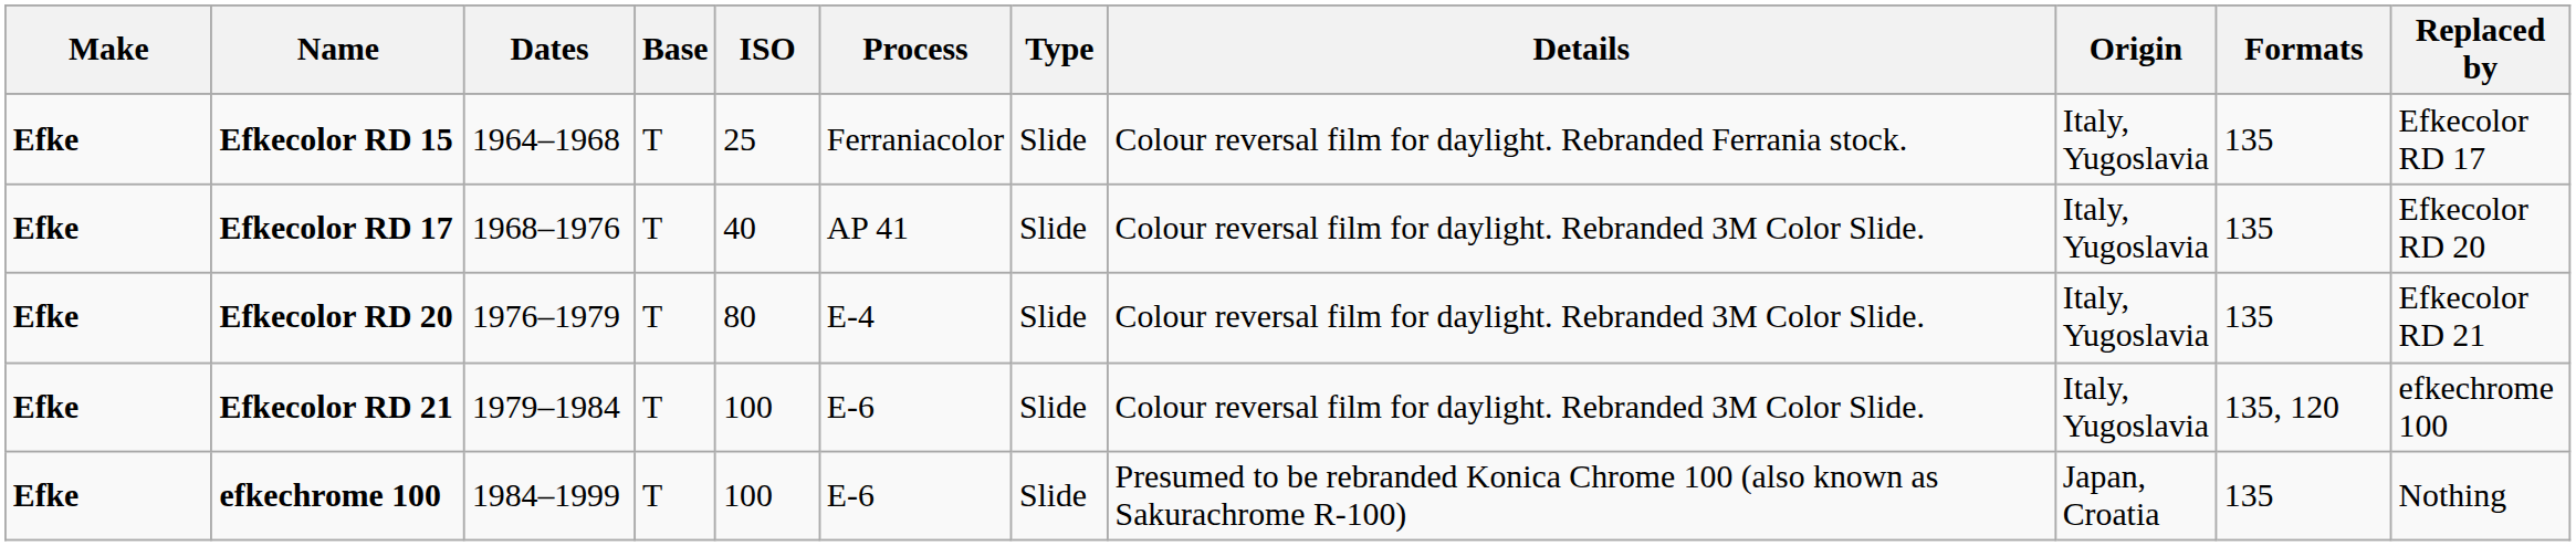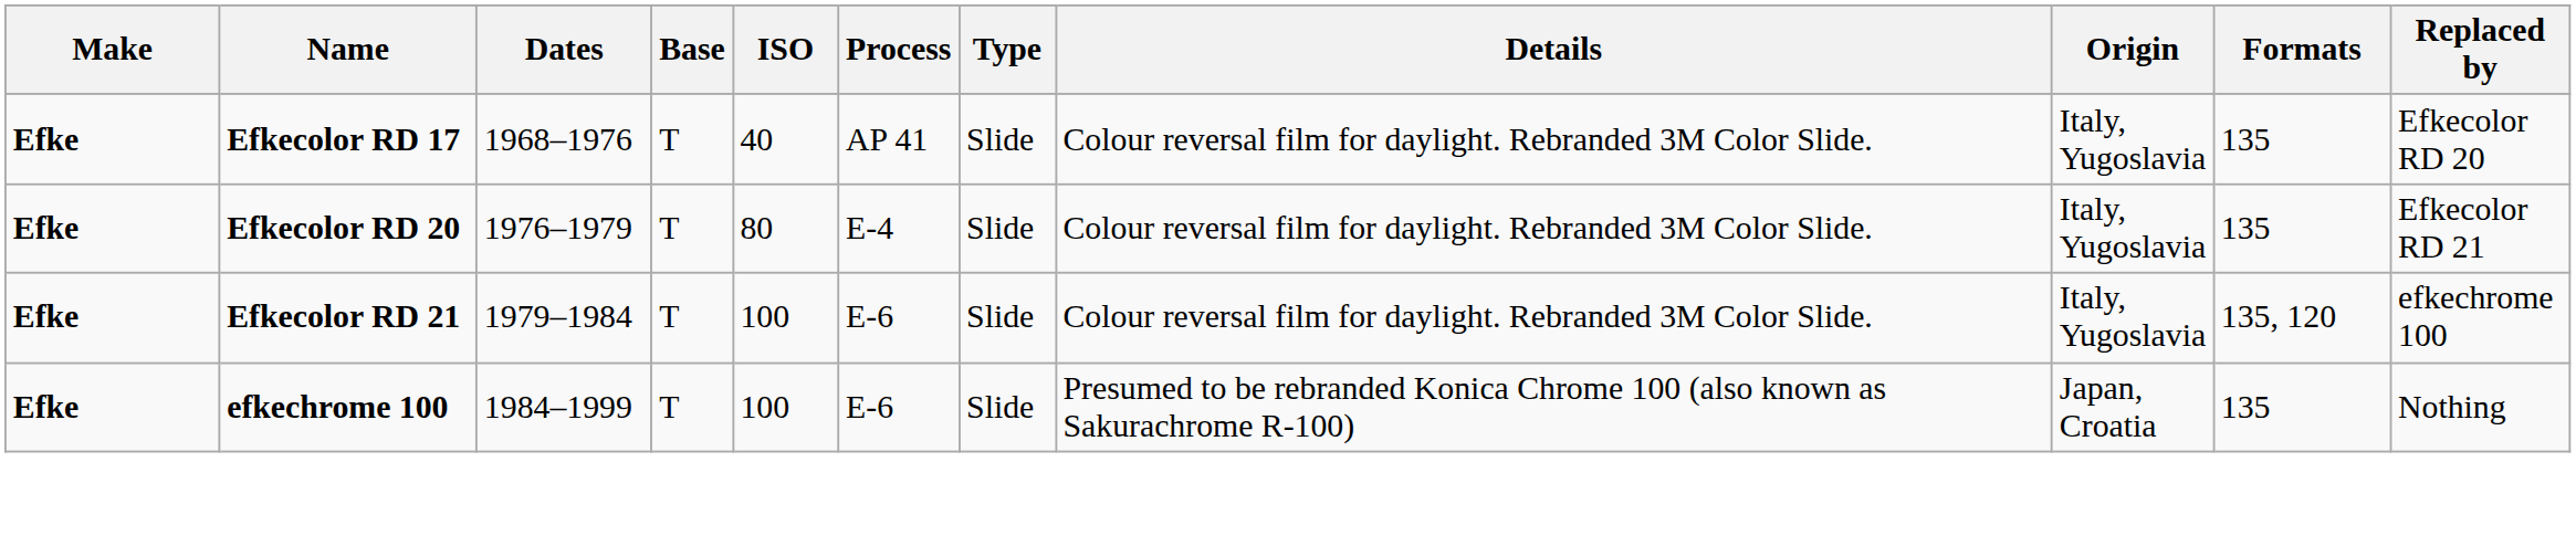 <table class="wikitable">
 <tr>
 <th scope="col" style="width: 100px;">Make</th>
 <th scope="col" style="width: 120px;">Name</th>
 <th scope="col" style="width: 80px;">Dates</th>
 <th scope="col" style="width: 30px;">Base</th>
 <th scope="col" style="width: 45px;">ISO</th>
 <th scope="col" style="width: 40px;">Process</th>
 <th scope="col" style="width: 40px;">Type</th>
 <th scope="col" style="width: 500px;">Details</th>
 <th scope="col" style="width: 60px;">Origin</th>
 <th scope="col" style="width: 80px;">Formats</th>
 <th scope="col" style="width: 80px;">Replaced by</th>
-</tr>
-<tr>
-<td><strong>Efke</strong></td>
-<td><strong>Efkecolor RD 15</strong></td>
-<td>1964–1968</td>
-<td>T</td>
-<td>25</td>
-<td>Ferraniacolor</td>
-<td>Slide</td>
-<td>Colour reversal film for daylight. Rebranded Ferrania stock.</td>
-<td>Italy, Yugoslavia</td>
-<td>135</td>
-<td>Efkecolor RD 17</td>
 </tr>
 <tr>
 <td><strong>Efke</strong></td>
 <td><strong>Efkecolor RD 17</strong></td>
 <td>1968–1976</td>
 <td>T</td>
 <td>40</td>
 <td>AP 41</td>
 <td>Slide</td>
 <td>Colour reversal film for daylight. Rebranded 3M Color Slide.</td>
 <td>Italy, Yugoslavia</td>
 <td>135</td>
 <td>Efkecolor RD 20</td>
 </tr>
 <tr>
 <td><strong>Efke</strong></td>
 <td><strong>Efkecolor RD 20</strong></td>
 <td>1976–1979</td>
 <td>T</td>
 <td>80</td>
 <td>E-4</td>
 <td>Slide</td>
 <td>Colour reversal film for daylight. Rebranded 3M Color Slide.</td>
 <td>Italy, Yugoslavia</td>
 <td>135</td>
 <td>Efkecolor RD 21</td>
 </tr>
 <tr>
 <td><strong>Efke</strong></td>
 <td><strong>Efkecolor RD 21</strong></td>
 <td>1979–1984</td>
 <td>T</td>
 <td>100</td>
 <td>E-6</td>
 <td>Slide</td>
 <td>Colour reversal film for daylight. Rebranded 3M Color Slide.</td>
 <td>Italy, Yugoslavia</td>
 <td>135, 120</td>
 <td>efkechrome 100</td>
 </tr>
 <tr>
 <td><strong>Efke</strong></td>
 <td><strong>efkechrome 100</strong></td>
 <td>1984–1999</td>
 <td>T</td>
 <td>100</td>
 <td>E-6</td>
 <td>Slide</td>
 <td>Presumed to be rebranded Konica Chrome 100 (also known as Sakurachrome R-100)</td>
 <td>Japan, Croatia</td>
 <td>135</td>
 <td>Nothing</td>
 </tr>
 </table>
